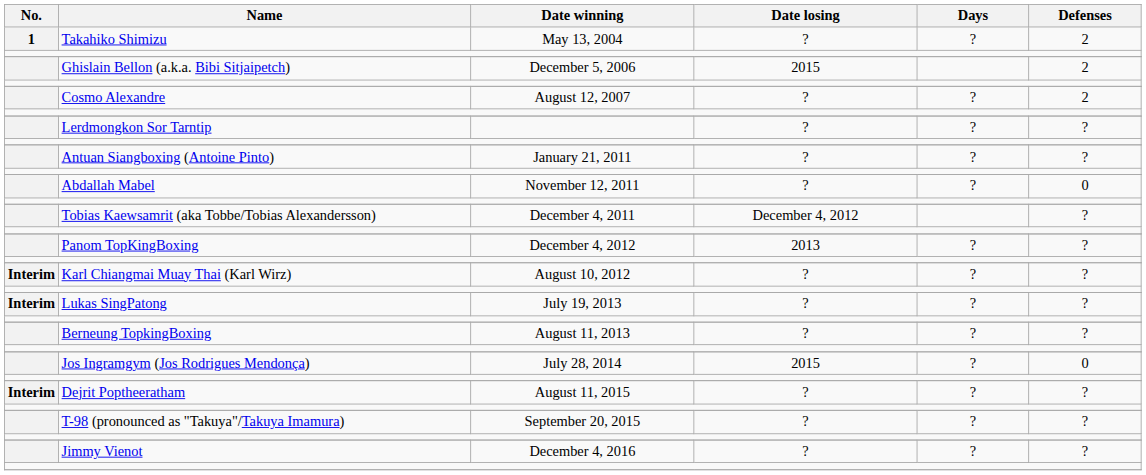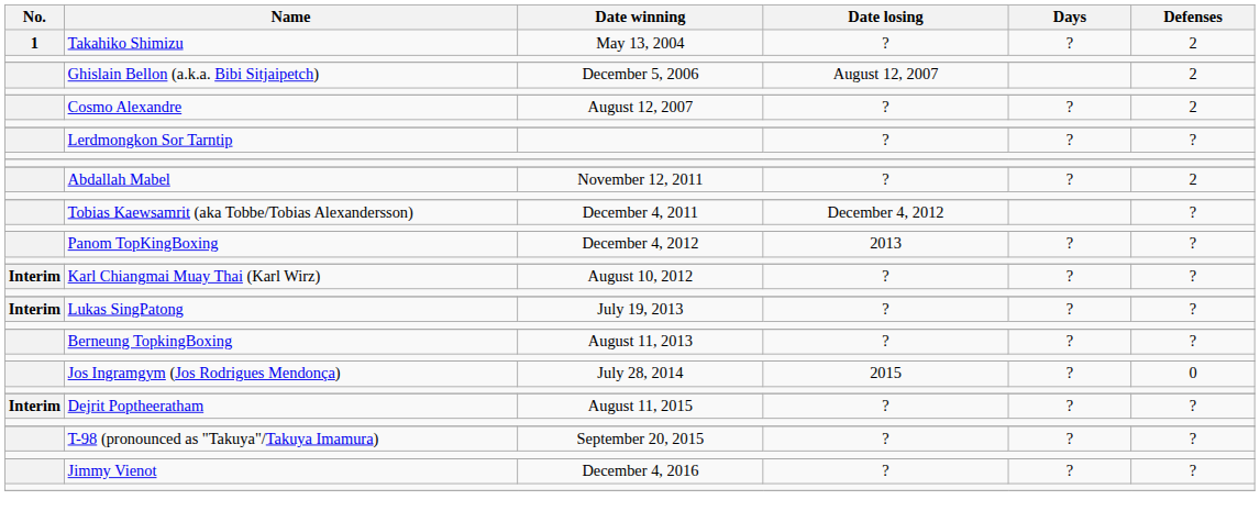 <table class="wikitable" width=100%>
 <tr>
 <th style="width:1%;">No.</th>
 <th style="width:37%;">Name</th>
 <th style="width:20%;">Date winning</th>
 <th style="width:20%;">Date losing</th>
 <th data-sort-type="number" style="width:10%;">Days</th>
 <th data-sort-type="number" style="width:10%;">Defenses</th>
 </tr>
 <tr align=center>
 <th>1</th>
 <td align=left> <a href='#'>Takahiko Shimizu</a></td>
 <td>May 13, 2004</td>
 <td>?</td>
 <td>?</td>
 <td>2</td>
 </tr>
 <tr>
 <td colspan="6"></td>
 </tr>
 <tr>
 </tr>
 <tr align=center>
 <th></th>
 <td align=left> <a href='#'>Ghislain Bellon</a> (a.k.a. <a href='#'>Bibi Sitjaipetch</a>)</td>
 <td>December 5, 2006</td>
-<td>2015</td>
+<td>August 12, 2007</td>
 <td></td>
 <td>2</td>
 </tr>
 <tr>
 <td colspan="6"></td>
 </tr>
 <tr>
 </tr>
 <tr align=center>
 <th></th>
 <td align=left> <a href='#'>Cosmo Alexandre</a></td>
 <td>August 12, 2007</td>
 <td>?</td>
 <td>?</td>
 <td>2</td>
 </tr>
 <tr>
 <td colspan="6"></td>
 </tr>
 <tr>
 </tr>
 <tr align=center>
 <th></th>
 <td align=left> <a href='#'>Lerdmongkon Sor Tarntip</a></td>
 <td></td>
 <td>?</td>
 <td>?</td>
 <td>?</td>
 </tr>
 <tr>
 <td colspan="6"></td>
 </tr>
 <tr>
 </tr>
-<tr align=center>
-<th></th>
-<td align=left> <a href='#'>Antuan Siangboxing</a> (<a href='#'>Antoine Pinto</a>)</td>
-<td>January 21, 2011</td>
-<td>?</td>
-<td>?</td>
-<td>?</td>
-</tr>
 <tr>
 <td colspan="6"></td>
 </tr>
 <tr>
 </tr>
 <tr align=center>
 <th></th>
 <td align=left> <a href='#'>Abdallah Mabel</a></td>
 <td>November 12, 2011</td>
 <td>?</td>
 <td>?</td>
-<td>0</td>
+<td>2</td>
 </tr>
 <tr>
 <td colspan="6"></td>
 </tr>
 <tr>
 </tr>
 <tr align=center>
 <th></th>
 <td align=left> <a href='#'>Tobias Kaewsamrit</a> (aka Tobbe/Tobias Alexandersson)</td>
 <td>December 4, 2011</td>
 <td>December 4, 2012</td>
 <td></td>
 <td>?</td>
 </tr>
 <tr>
 <td colspan="6"></td>
 </tr>
 <tr>
 </tr>
 <tr align=center>
 <th></th>
 <td align=left> <a href='#'>Panom TopKingBoxing</a></td>
 <td>December 4, 2012</td>
 <td>2013</td>
 <td>?</td>
 <td>?</td>
 </tr>
 <tr>
 <td colspan="6"></td>
 </tr>
 <tr>
 </tr>
 <tr align=center>
 <th>Interim</th>
 <td align=left> <a href='#'>Karl Chiangmai Muay Thai</a> (Karl Wirz)</td>
 <td>August 10, 2012</td>
 <td>?</td>
 <td>?</td>
 <td>?</td>
 </tr>
 <tr>
 <td colspan="6"></td>
 </tr>
 <tr>
 </tr>
 <tr align=center>
 <th>Interim</th>
 <td align=left> <a href='#'>Lukas SingPatong</a></td>
 <td>July 19, 2013</td>
 <td>?</td>
 <td>?</td>
 <td>?</td>
 </tr>
 <tr>
 <td colspan="6"></td>
 </tr>
 <tr>
 </tr>
 <tr align=center>
 <th></th>
 <td align=left> <a href='#'>Berneung TopkingBoxing</a></td>
 <td>August 11, 2013</td>
 <td>?</td>
 <td>?</td>
 <td>?</td>
 </tr>
 <tr>
 <td colspan="6"></td>
 </tr>
 <tr>
 </tr>
 <tr align=center>
 <th></th>
 <td align=left> <a href='#'>Jos Ingramgym</a> (<a href='#'>Jos Rodrigues Mendonça</a>)</td>
 <td>July 28, 2014</td>
 <td>2015</td>
 <td>?</td>
 <td>0</td>
 </tr>
 <tr>
 <td colspan="6"></td>
 </tr>
 <tr>
 </tr>
 <tr align=center>
 <th>Interim</th>
 <td align=left> <a href='#'>Dejrit Poptheeratham</a></td>
 <td>August 11, 2015</td>
 <td>?</td>
 <td>?</td>
 <td>?</td>
 </tr>
 <tr>
 <td colspan="6"></td>
 </tr>
 <tr>
 </tr>
 <tr align=center>
 <th></th>
 <td align=left> <a href='#'>T-98</a> (pronounced as "Takuya"/<a href='#'>Takuya Imamura</a>)</td>
 <td>September 20, 2015</td>
 <td>?</td>
 <td>?</td>
 <td>?</td>
 </tr>
 <tr>
 <td colspan="6"></td>
 </tr>
 <tr>
 </tr>
 <tr align=center>
 <th></th>
 <td align=left> <a href='#'>Jimmy Vienot</a></td>
 <td>December 4, 2016</td>
 <td>?</td>
 <td>?</td>
 <td>?</td>
 </tr>
 <tr>
 <td colspan="6"></td>
 </tr>
 <tr>
 </tr>
 </table>
